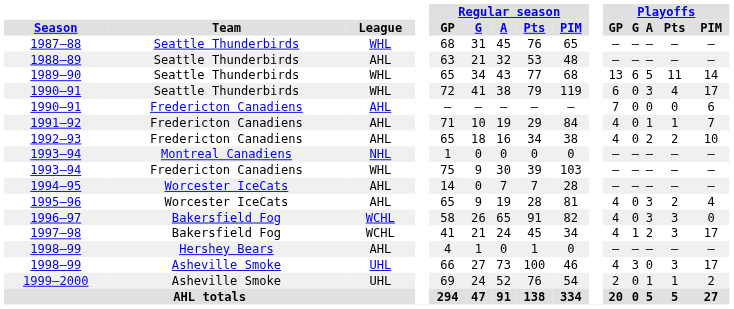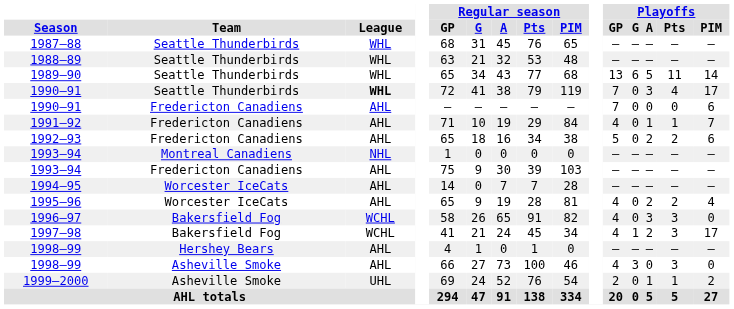 <table border="0" cellpadding="1" cellspacing="0" style="text-align:center; width:60em">
 <tr bgcolor="#e0e0e0">
 <th colspan="3" bgcolor="#ffffff"> </th>
 <th rowspan="100" bgcolor="#ffffff"> </th>
 <th colspan="5"><a href='#'>Regular season</a></th>
 <th rowspan="100" bgcolor="#ffffff"> </th>
 <th colspan="5"><a href='#'>Playoffs</a></th>
 </tr>
 <tr bgcolor="#e0e0e0">
 <th><a href='#'>Season</a></th>
 <th>Team</th>
 <th>League</th>
 <th>GP</th>
 <th><a href='#'>G</a></th>
 <th><a href='#'>A</a></th>
 <th><a href='#'>Pts</a></th>
 <th><a href='#'>PIM</a></th>
 <th>GP</th>
 <th>G</th>
 <th>A</th>
 <th>Pts</th>
 <th>PIM</th>
 </tr>
 <tr>
 <td><a href='#'>1987–88</a></td>
 <td><a href='#'>Seattle Thunderbirds</a></td>
 <td><a href='#'>WHL</a></td>
 <td>68</td>
 <td>31</td>
 <td>45</td>
 <td>76</td>
 <td>65</td>
 <td>—</td>
 <td>—</td>
 <td>—</td>
 <td>—</td>
 <td>—</td>
 </tr>
 <tr bgcolor="#f0f0f0">
 <td><a href='#'>1988–89</a></td>
 <td>Seattle Thunderbirds</td>
-<td>AHL</td>
+<td>WHL</td>
 <td>63</td>
 <td>21</td>
 <td>32</td>
 <td>53</td>
 <td>48</td>
 <td>—</td>
 <td>—</td>
 <td>—</td>
 <td>—</td>
 <td>—</td>
 </tr>
 <tr>
 <td><a href='#'>1989–90</a></td>
 <td>Seattle Thunderbirds</td>
 <td>WHL</td>
 <td>65</td>
 <td>34</td>
 <td>43</td>
 <td>77</td>
 <td>68</td>
 <td>13</td>
 <td>6</td>
 <td>5</td>
 <td>11</td>
 <td>14</td>
 </tr>
 <tr bgcolor="#f0f0f0">
 <td><a href='#'>1990–91</a></td>
 <td>Seattle Thunderbirds</td>
-<td>WHL</td>
+<td><strong>WHL</strong></td>
 <td>72</td>
 <td>41</td>
 <td>38</td>
 <td>79</td>
 <td>119</td>
-<td>6</td>
+<td>7</td>
 <td>0</td>
 <td>3</td>
 <td>4</td>
 <td>17</td>
 </tr>
 <tr>
 <td><a href='#'>1990–91</a></td>
 <td><a href='#'>Fredericton Canadiens</a></td>
 <td><a href='#'>AHL</a></td>
 <td>—</td>
 <td>—</td>
 <td>—</td>
 <td>—</td>
 <td>—</td>
 <td>7</td>
 <td>0</td>
 <td>0</td>
 <td>0</td>
 <td>6</td>
 </tr>
 <tr bgcolor="#f0f0f0">
 <td><a href='#'>1991–92</a></td>
 <td>Fredericton Canadiens</td>
 <td>AHL</td>
 <td>71</td>
 <td>10</td>
 <td>19</td>
 <td>29</td>
 <td>84</td>
 <td>4</td>
 <td>0</td>
 <td>1</td>
 <td>1</td>
 <td>7</td>
 </tr>
 <tr>
 <td><a href='#'>1992–93</a></td>
 <td>Fredericton Canadiens</td>
 <td>AHL</td>
 <td>65</td>
 <td>18</td>
 <td>16</td>
 <td>34</td>
 <td>38</td>
-<td>4</td>
+<td>5</td>
 <td>0</td>
 <td>2</td>
 <td>2</td>
-<td>10</td>
+<td>6</td>
 </tr>
 <tr bgcolor="#f0f0f0">
 <td><a href='#'>1993–94</a></td>
 <td><a href='#'>Montreal Canadiens</a></td>
 <td><a href='#'>NHL</a></td>
 <td>1</td>
 <td>0</td>
 <td>0</td>
 <td>0</td>
 <td>0</td>
 <td>—</td>
 <td>—</td>
 <td>—</td>
 <td>—</td>
 <td>—</td>
 </tr>
 <tr>
 <td><a href='#'>1993–94</a></td>
 <td>Fredericton Canadiens</td>
-<td>WHL</td>
+<td>AHL</td>
 <td>75</td>
 <td>9</td>
 <td>30</td>
 <td>39</td>
 <td>103</td>
 <td>—</td>
 <td>—</td>
 <td>—</td>
 <td>—</td>
 <td>—</td>
 </tr>
 <tr bgcolor="#f0f0f0">
 <td><a href='#'>1994–95</a></td>
 <td><a href='#'>Worcester IceCats</a></td>
 <td>AHL</td>
 <td>14</td>
 <td>0</td>
 <td>7</td>
 <td>7</td>
 <td>28</td>
 <td>—</td>
 <td>—</td>
 <td>—</td>
 <td>—</td>
 <td>—</td>
 </tr>
 <tr>
 <td><a href='#'>1995–96</a></td>
 <td>Worcester IceCats</td>
 <td>AHL</td>
 <td>65</td>
 <td>9</td>
 <td>19</td>
 <td>28</td>
 <td>81</td>
 <td>4</td>
 <td>0</td>
-<td>3</td>
+<td>2</td>
 <td>2</td>
 <td>4</td>
 </tr>
 <tr bgcolor="#f0f0f0">
 <td><a href='#'>1996–97</a></td>
 <td><a href='#'>Bakersfield Fog</a></td>
 <td><a href='#'>WCHL</a></td>
 <td>58</td>
 <td>26</td>
 <td>65</td>
 <td>91</td>
 <td>82</td>
 <td>4</td>
 <td>0</td>
 <td>3</td>
 <td>3</td>
 <td>0</td>
 </tr>
 <tr>
 <td><a href='#'>1997–98</a></td>
 <td>Bakersfield Fog</td>
 <td>WCHL</td>
 <td>41</td>
 <td>21</td>
 <td>24</td>
 <td>45</td>
 <td>34</td>
 <td>4</td>
 <td>1</td>
 <td>2</td>
 <td>3</td>
 <td>17</td>
 </tr>
 <tr bgcolor="#f0f0f0">
 <td><a href='#'>1998–99</a></td>
 <td><a href='#'>Hershey Bears</a></td>
 <td>AHL</td>
 <td>4</td>
 <td>1</td>
 <td>0</td>
 <td>1</td>
 <td>0</td>
 <td>—</td>
 <td>—</td>
 <td>—</td>
 <td>—</td>
 <td>—</td>
 </tr>
 <tr>
 <td><a href='#'>1998–99</a></td>
 <td><a href='#'>Asheville Smoke</a></td>
-<td><a href='#'>UHL</a></td>
+<td>AHL</td>
 <td>66</td>
 <td>27</td>
 <td>73</td>
 <td>100</td>
 <td>46</td>
 <td>4</td>
 <td>3</td>
 <td>0</td>
 <td>3</td>
-<td>17</td>
+<td>0</td>
 </tr>
 <tr bgcolor="#f0f0f0">
 <td><a href='#'>1999–2000</a></td>
 <td>Asheville Smoke</td>
 <td>UHL</td>
 <td>69</td>
 <td>24</td>
 <td>52</td>
 <td>76</td>
 <td>54</td>
 <td>2</td>
 <td>0</td>
 <td>1</td>
 <td>1</td>
 <td>2</td>
 </tr>
 <tr bgcolor="#e0e0e0">
 <th colspan="3">AHL totals</th>
 <th>294</th>
 <th>47</th>
 <th>91</th>
 <th>138</th>
 <th>334</th>
 <th>20</th>
 <th>0</th>
 <th>5</th>
 <th>5</th>
 <th>27</th>
 </tr>
 </table>
